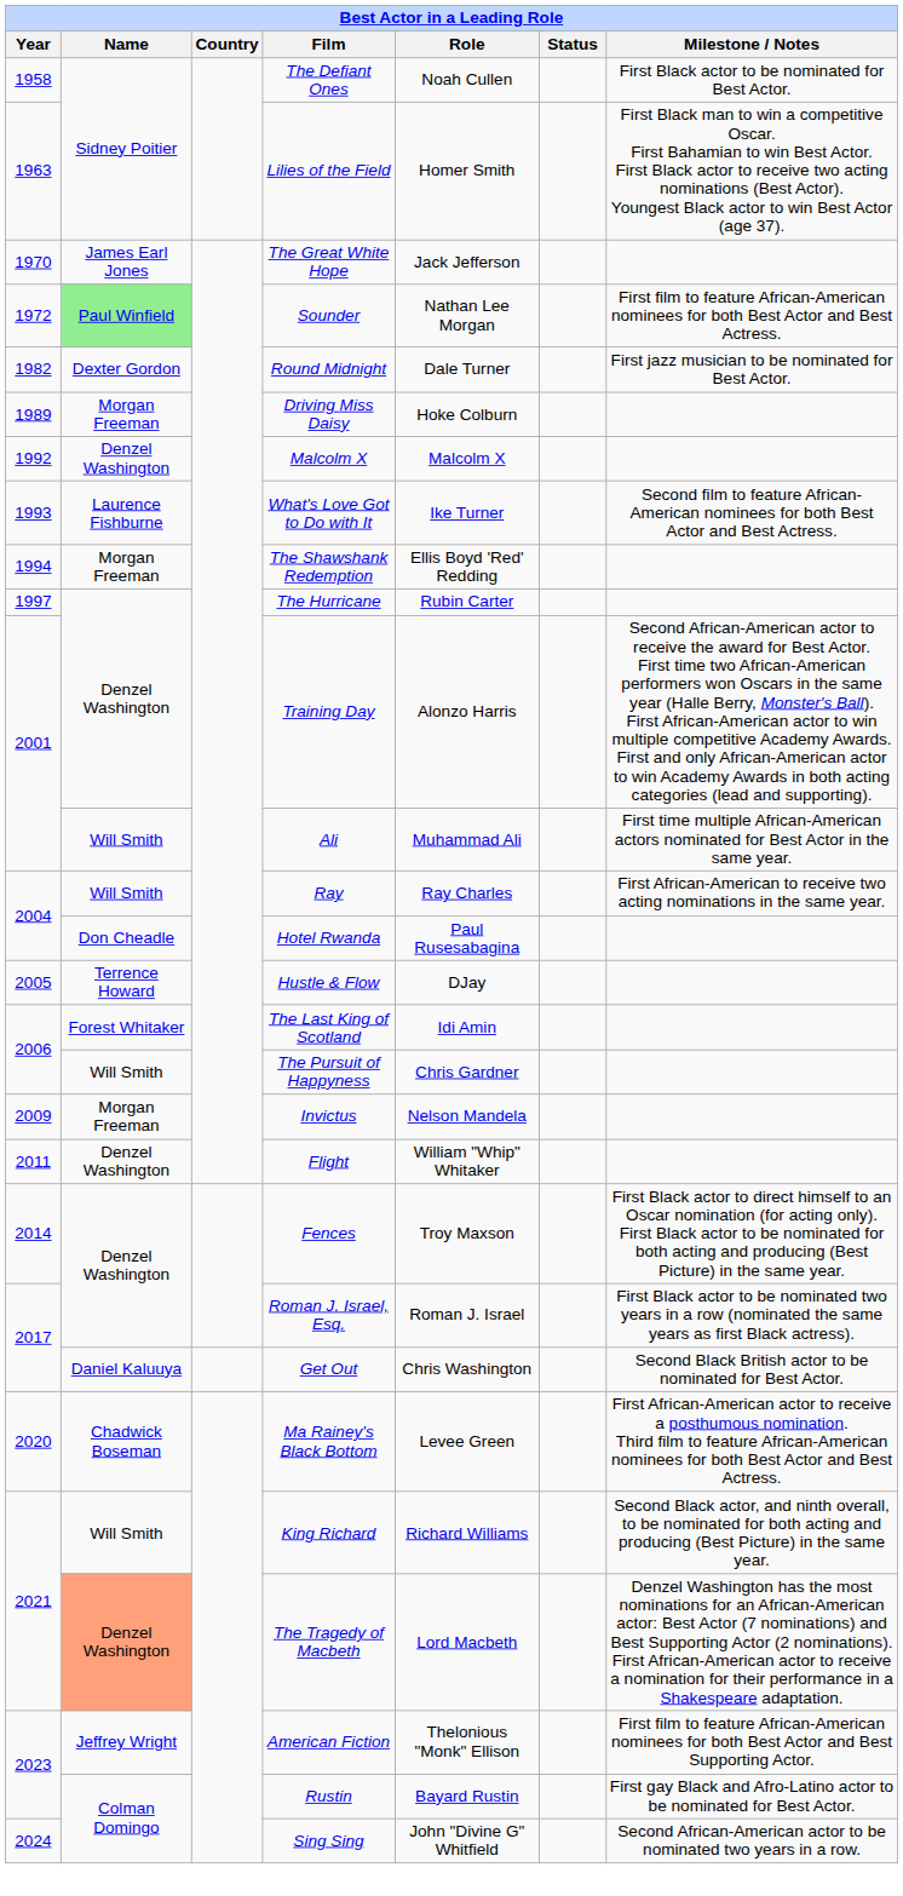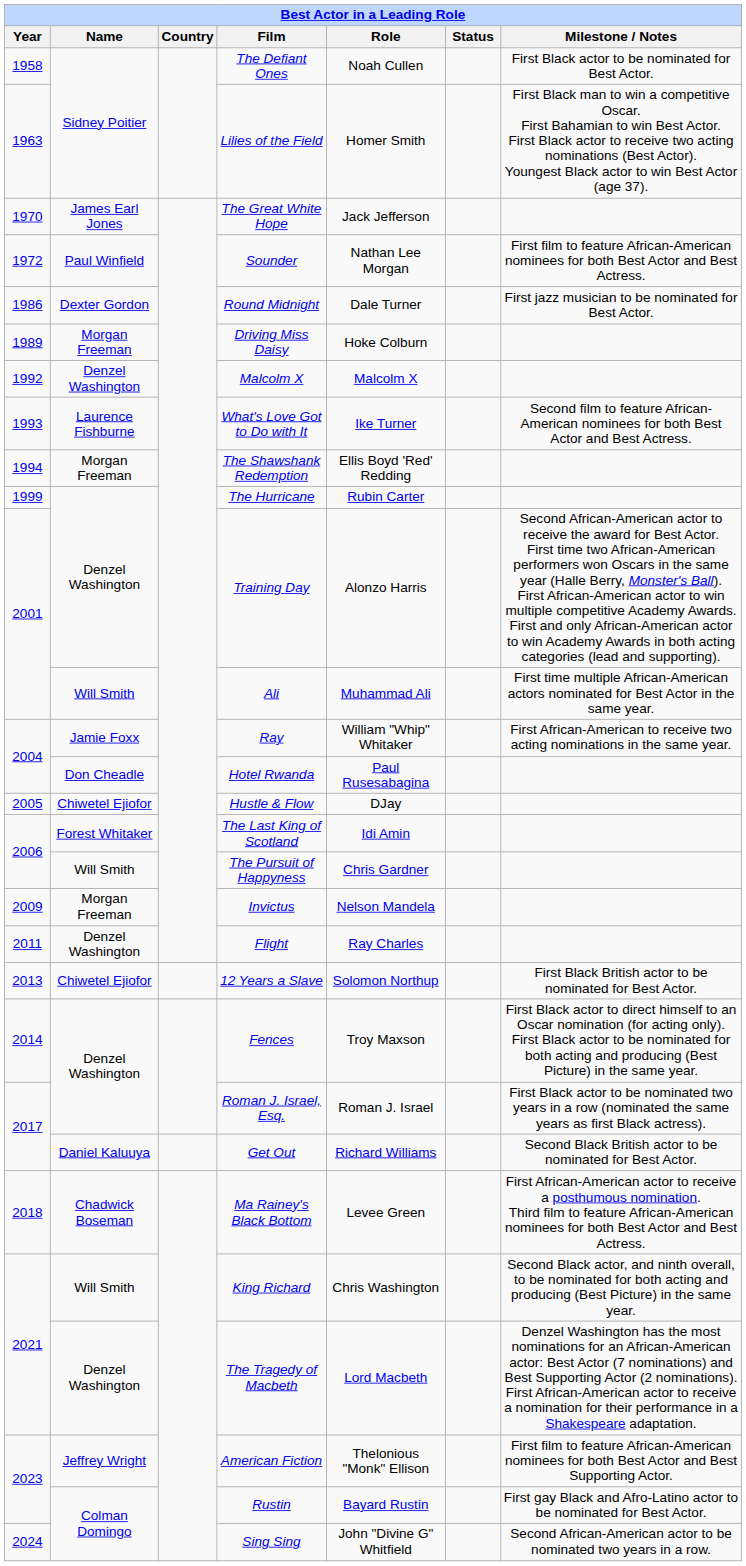 <table class="wikitable" style="text-align: center">
 <tr style="background:#bfd7ff;">
 <td colspan="7" style="text-align:center;"><strong><a href='#'>Best Actor in a Leading Role</a></strong></td>
 </tr>
 <tr style="background:#ebft5ff;">
 <th style="width:075px;">Year</th>
 <th style="width:210px;">Name</th>
 <th style="width:50px;">Country</th>
 <th style="width:210px;">Film</th>
 <th style="width:210px;">Role</th>
 <th style="width:080px;">Status</th>
 <th style="width:730px;">Milestone / Notes</th>
 </tr>
 <tr>
 <td><a href='#'>1958</a></td>
 <td rowspan=2><a href='#'>Sidney Poitier</a></td>
 <td rowspan=2><div></div></td>
 <td><em><a href='#'>The Defiant Ones</a></em></td>
 <td>Noah Cullen</td>
 <td></td>
 <td>First Black actor to be nominated for Best Actor.</td>
 </tr>
 <tr>
 <td><a href='#'>1963</a></td>
 <td><em><a href='#'>Lilies of the Field</a></em></td>
 <td>Homer Smith</td>
 <td></td>
 <td>First Black man to win a competitive Oscar.<br> First Bahamian to win Best Actor.<br> First Black actor to receive two acting nominations (Best Actor).<br>Youngest Black actor to win Best Actor (age 37).</td>
 </tr>
 <tr>
 <td><a href='#'>1970</a></td>
 <td><a href='#'>James Earl Jones</a></td>
 <td rowspan=17><div></div></td>
 <td><em><a href='#'>The Great White Hope</a></em></td>
 <td>Jack Jefferson</td>
 <td></td>
 <td></td>
 </tr>
 <tr>
 <td><a href='#'>1972</a></td>
-<td style="background: lightgreen;"><a href='#'>Paul Winfield</a></td>
+<td><a href='#'>Paul Winfield</a></td>
 <td><em><a href='#'>Sounder</a></em></td>
 <td>Nathan Lee Morgan</td>
 <td></td>
 <td>First film to feature African-American nominees for both Best Actor and Best Actress.</td>
 </tr>
 <tr>
-<td><a href='#'>1982</a></td>
+<td><a href='#'>1986</a></td>
 <td><a href='#'>Dexter Gordon</a></td>
 <td><em><a href='#'>Round Midnight</a></em></td>
 <td>Dale Turner</td>
 <td></td>
 <td>First jazz musician to be nominated for Best Actor.</td>
 </tr>
 <tr>
 <td><a href='#'>1989</a></td>
 <td><a href='#'>Morgan Freeman</a></td>
 <td><em><a href='#'>Driving Miss Daisy</a></em></td>
 <td>Hoke Colburn</td>
 <td></td>
 <td></td>
 </tr>
 <tr>
 <td><a href='#'>1992</a></td>
 <td><a href='#'>Denzel Washington</a></td>
 <td><em><a href='#'>Malcolm X</a></em></td>
 <td><a href='#'>Malcolm X</a></td>
 <td></td>
 <td></td>
 </tr>
 <tr>
 <td><a href='#'>1993</a></td>
 <td><a href='#'>Laurence Fishburne</a></td>
 <td><em><a href='#'>What's Love Got to Do with It</a></em></td>
 <td><a href='#'>Ike Turner</a></td>
 <td></td>
 <td>Second film to feature African-American nominees for both Best Actor and Best Actress.</td>
 </tr>
 <tr>
 <td><a href='#'>1994</a></td>
 <td>Morgan Freeman</td>
 <td><em><a href='#'>The Shawshank Redemption</a></em></td>
 <td>Ellis Boyd 'Red' Redding</td>
 <td></td>
 <td></td>
 </tr>
 <tr>
-<td><a href='#'>1997</a></td>
+<td><a href='#'>1999</a></td>
 <td rowspan=2>Denzel Washington</td>
 <td><em><a href='#'>The Hurricane</a></em></td>
 <td><a href='#'>Rubin Carter</a></td>
 <td></td>
 <td></td>
 </tr>
 <tr>
 <td rowspan="2"><a href='#'>2001</a></td>
 <td><em><a href='#'>Training Day</a></em></td>
 <td>Alonzo Harris</td>
 <td></td>
 <td>Second African-American actor to receive the award for Best Actor.<br>First time two African-American performers won Oscars in the same year (Halle Berry, <em><a href='#'>Monster's Ball</a></em>).<br>First African-American actor to win multiple competitive Academy Awards.<br>First and only African-American actor to win Academy Awards in both acting categories (lead and supporting).</td>
 </tr>
 <tr>
 <td><a href='#'>Will Smith</a></td>
 <td><em><a href='#'>Ali</a></em></td>
 <td><a href='#'>Muhammad Ali</a></td>
 <td></td>
 <td>First time multiple African-American actors nominated for Best Actor in the same year.</td>
 </tr>
 <tr>
 <td rowspan="2"><a href='#'>2004</a></td>
-<td><a href='#'>Will Smith</a></td>
+<td><a href='#'>Jamie Foxx</a></td>
 <td><em><a href='#'>Ray</a></em></td>
-<td><a href='#'>Ray Charles</a></td>
+<td>William "Whip" Whitaker</td>
 <td></td>
 <td>First African-American to receive two acting nominations in the same year.</td>
 </tr>
 <tr>
 <td><a href='#'>Don Cheadle</a></td>
 <td><em><a href='#'>Hotel Rwanda</a></em></td>
 <td><a href='#'>Paul Rusesabagina</a></td>
 <td></td>
 <td></td>
 </tr>
 <tr>
 <td><a href='#'>2005</a></td>
-<td><a href='#'>Terrence Howard</a></td>
+<td><a href='#'>Chiwetel Ejiofor</a></td>
 <td><em><a href='#'>Hustle & Flow</a></em></td>
 <td>DJay</td>
 <td></td>
 <td></td>
 </tr>
 <tr>
 <td rowspan="2"><a href='#'>2006</a></td>
 <td><a href='#'>Forest Whitaker</a></td>
 <td><em><a href='#'>The Last King of Scotland</a></em></td>
 <td><a href='#'>Idi Amin</a></td>
 <td></td>
 <td></td>
 </tr>
 <tr>
 <td>Will Smith</td>
 <td><em><a href='#'>The Pursuit of Happyness</a></em></td>
 <td><a href='#'>Chris Gardner</a></td>
 <td></td>
 <td></td>
 </tr>
 <tr>
 <td><a href='#'>2009</a></td>
 <td>Morgan Freeman</td>
 <td><em><a href='#'>Invictus</a></em></td>
 <td><a href='#'>Nelson Mandela</a></td>
 <td></td>
 <td></td>
 </tr>
 <tr>
 <td><a href='#'>2011</a></td>
 <td>Denzel Washington</td>
 <td><em><a href='#'>Flight</a></em></td>
-<td>William "Whip" Whitaker</td>
+<td><a href='#'>Ray Charles</a></td>
 <td></td>
 <td></td>
+</tr>
+<tr>
+<td><a href='#'>2013</a></td>
+<td><a href='#'>Chiwetel Ejiofor</a></td>
+<td><div></div></td>
+<td><em><a href='#'>12 Years a Slave</a></em></td>
+<td><a href='#'>Solomon Northup</a></td>
+<td></td>
+<td>First Black British actor to be nominated for Best Actor.</td>
 </tr>
 <tr>
 <td><a href='#'>2014</a></td>
 <td rowspan="2">Denzel Washington</td>
 <td rowspan="2"><div></div></td>
 <td><em><a href='#'>Fences</a></em></td>
 <td>Troy Maxson</td>
 <td></td>
 <td>First Black actor to direct himself to an Oscar nomination (for acting only).<br>First Black actor to be nominated for both acting and producing (Best Picture) in the same year.</td>
 </tr>
 <tr>
 <td rowspan="2"><a href='#'>2017</a></td>
 <td><em><a href='#'>Roman J. Israel, Esq.</a></em></td>
 <td>Roman J. Israel</td>
 <td></td>
 <td>First Black actor to be nominated two years in a row (nominated the same years as first Black actress).</td>
 </tr>
 <tr>
 <td><a href='#'>Daniel Kaluuya</a></td>
 <td><div></div></td>
 <td><em><a href='#'>Get Out</a></em></td>
-<td>Chris Washington</td>
+<td><a href='#'>Richard Williams</a></td>
 <td></td>
 <td>Second Black British actor to be nominated for Best Actor.</td>
 </tr>
 <tr>
-<td><a href='#'>2020</a></td>
+<td><a href='#'>2018</a></td>
 <td><a href='#'>Chadwick Boseman</a></td>
 <td rowspan="6"><div></div></td>
 <td><em><a href='#'>Ma Rainey's Black Bottom</a></em></td>
 <td>Levee Green</td>
 <td></td>
 <td>First African-American actor to receive a <a href='#'>posthumous nomination</a>.<br>Third film to feature African-American nominees for both Best Actor and Best Actress.</td>
 </tr>
 <tr>
 <td rowspan="2"><a href='#'>2021</a></td>
 <td>Will Smith</td>
 <td><em><a href='#'>King Richard</a></em></td>
-<td><a href='#'>Richard Williams</a></td>
+<td>Chris Washington</td>
 <td></td>
 <td>Second Black actor, and ninth overall, to be nominated for both acting and producing (Best Picture) in the same year.</td>
 </tr>
 <tr>
-<td style="background: lightsalmon;">Denzel Washington</td>
+<td>Denzel Washington</td>
 <td><em><a href='#'>The Tragedy of Macbeth</a></em></td>
 <td><a href='#'>Lord Macbeth</a></td>
 <td></td>
 <td>Denzel Washington has the most nominations for an African-American actor: Best Actor (7 nominations) and Best Supporting Actor (2 nominations).<br>First African-American actor to receive a nomination for their performance in a <a href='#'>Shakespeare</a> adaptation.</td>
 </tr>
 <tr>
 <td rowspan="2"><a href='#'>2023</a></td>
 <td><a href='#'>Jeffrey Wright</a></td>
 <td><em><a href='#'>American Fiction</a></em></td>
 <td>Thelonious "Monk" Ellison</td>
 <td></td>
 <td>First film to feature African-American nominees for both Best Actor and Best Supporting Actor.</td>
 </tr>
 <tr>
 <td rowspan="2"><a href='#'>Colman Domingo</a></td>
 <td><em><a href='#'>Rustin</a></em></td>
 <td><a href='#'>Bayard Rustin</a></td>
 <td></td>
 <td>First gay Black and Afro-Latino actor to be nominated for Best Actor.</td>
 </tr>
 <tr>
 <td><a href='#'>2024</a></td>
 <td><em><a href='#'>Sing Sing</a></em></td>
 <td>John "Divine G" Whitfield</td>
 <td></td>
 <td>Second African-American actor to be nominated two years in a row.</td>
 </tr>
 </table>
